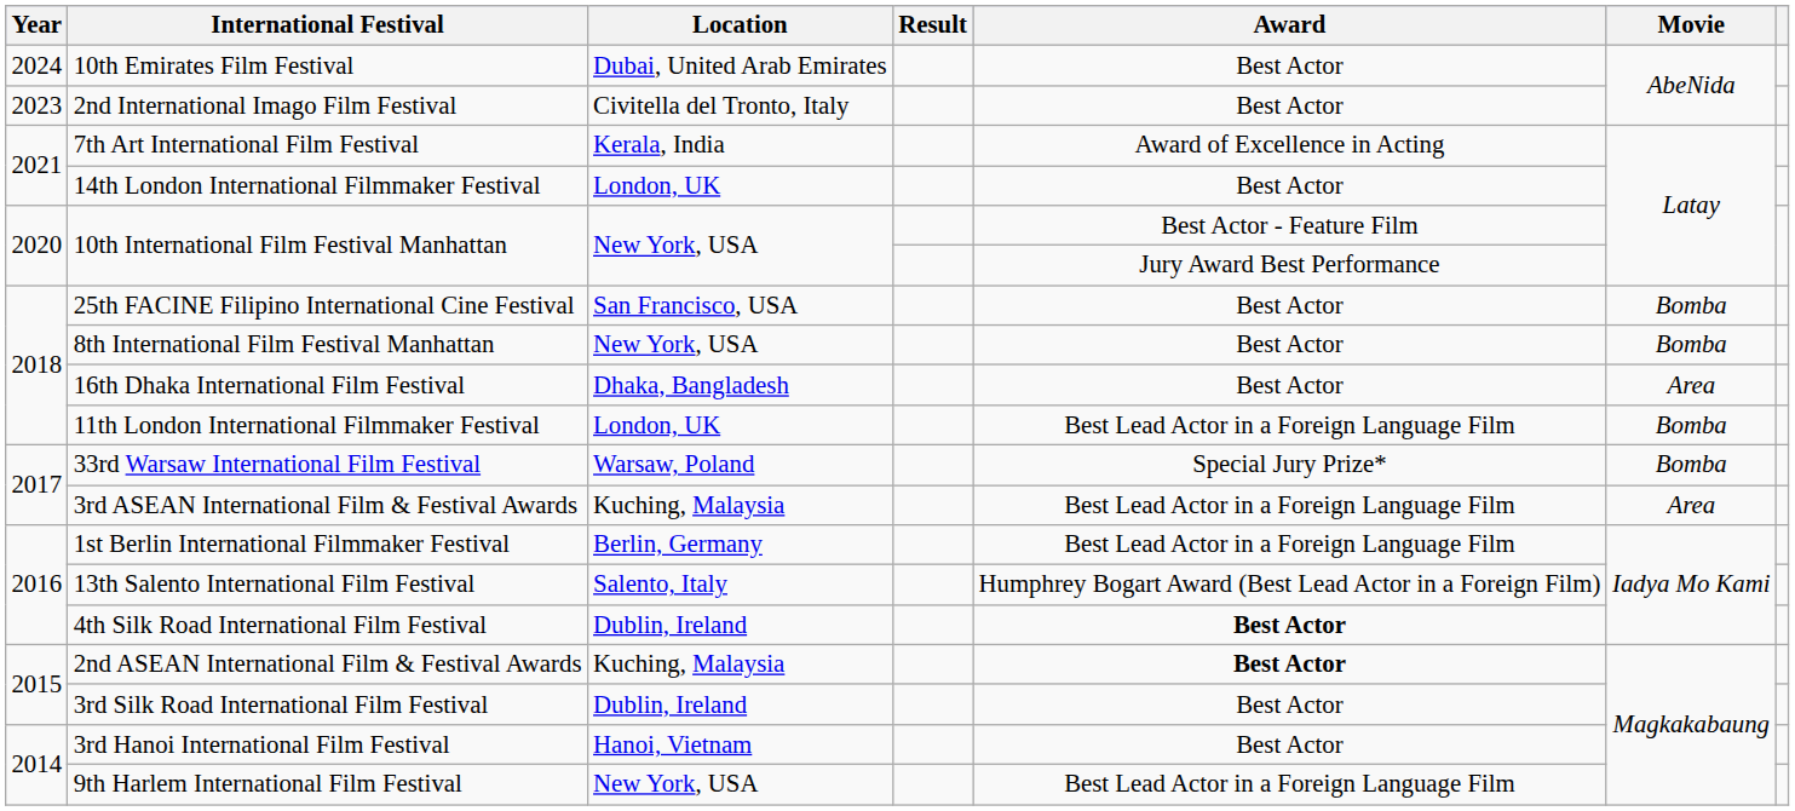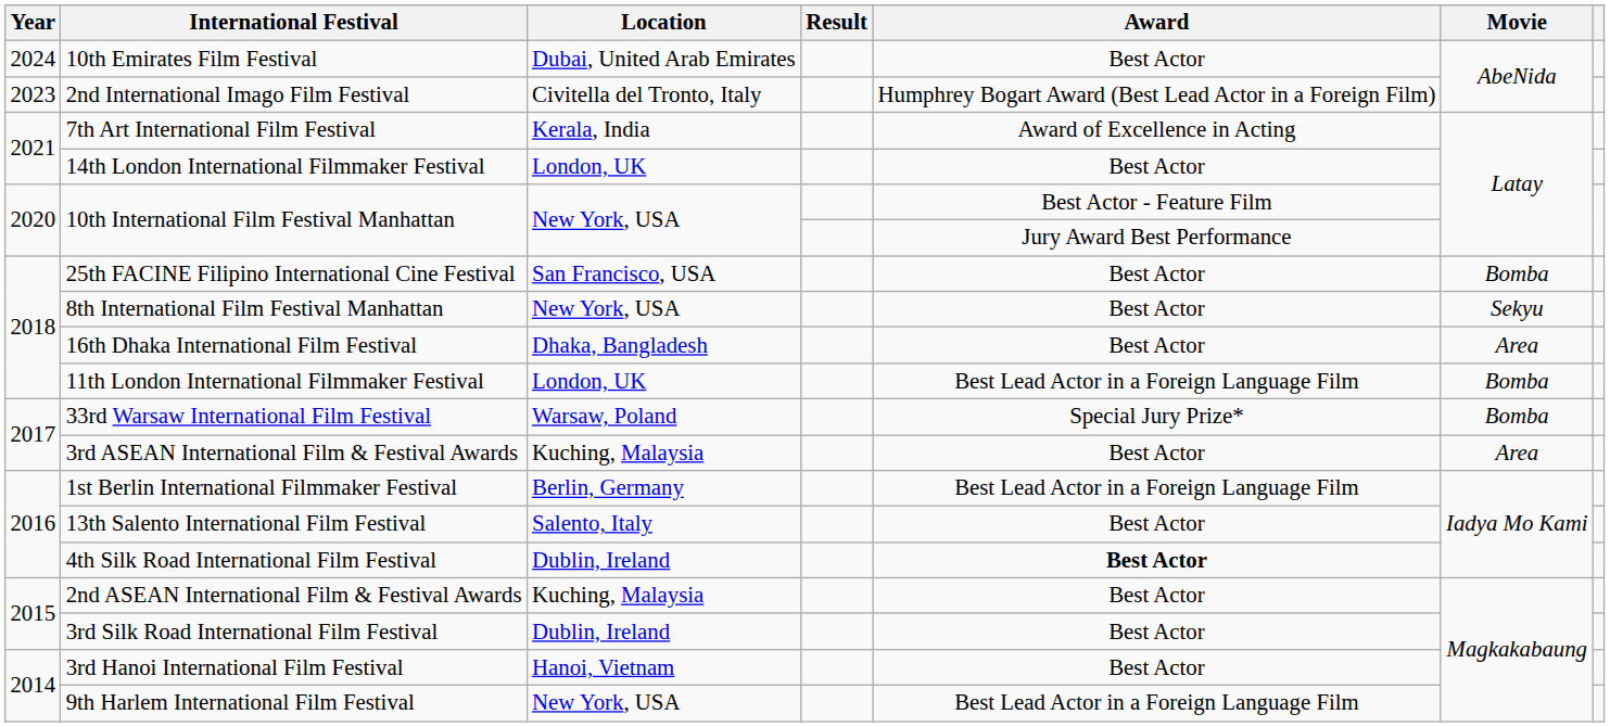 <table class="wikitable sortable">
 <tr style="background:#b0c4de; text-align:center;">
 <th>Year</th>
 <th>International Festival</th>
 <th>Location</th>
 <th>Result</th>
 <th>Award</th>
 <th>Movie</th>
 <th></th>
 </tr>
 <tr>
 <td align="center">2024</td>
 <td>10th Emirates Film Festival</td>
 <td><a href='#'>Dubai</a>, United Arab Emirates</td>
 <td></td>
 <td align="center">Best Actor</td>
 <td rowspan="2" align="center"><em>AbeNida</em></td>
 <td></td>
 </tr>
 <tr>
 <td align="center">2023</td>
 <td>2nd International Imago Film Festival</td>
 <td>Civitella del Tronto, Italy</td>
 <td></td>
-<td align="center">Best Actor</td>
+<td align="center">Humphrey Bogart Award (Best Lead Actor in a Foreign Film)</td>
 <td></td>
 </tr>
 <tr>
 <td rowspan="2" align="center">2021</td>
 <td>7th Art International Film Festival</td>
 <td><a href='#'>Kerala</a>, India</td>
 <td></td>
 <td align="center">Award of Excellence in Acting</td>
 <td rowspan="4" align="center"><em>Latay</em></td>
 <td></td>
 </tr>
 <tr>
 <td>14th London International Filmmaker Festival</td>
 <td><a href='#'>London, UK</a></td>
 <td></td>
 <td align="center">Best Actor</td>
 <td></td>
 </tr>
 <tr>
 <td rowspan="2" align="center">2020</td>
 <td rowspan="2">10th International Film Festival Manhattan</td>
 <td rowspan="2"><a href='#'>New York</a>, USA</td>
 <td></td>
 <td align="center">Best Actor - Feature Film</td>
 <td rowspan="2"></td>
 </tr>
 <tr>
 <td></td>
 <td align="center">Jury Award Best Performance</td>
 </tr>
 <tr>
 <td rowspan="4" align="center">2018</td>
 <td>25th FACINE Filipino International Cine Festival</td>
 <td><a href='#'>San Francisco</a>, USA</td>
 <td></td>
 <td align="center">Best Actor</td>
 <td align="center"><em>Bomba</em></td>
 <td></td>
 </tr>
 <tr>
 <td>8th International Film Festival Manhattan</td>
 <td><a href='#'>New York</a>, USA</td>
 <td></td>
 <td align="center">Best Actor</td>
-<td align="center"><em>Bomba</em></td>
+<td align="center"><em>Sekyu</em></td>
 <td></td>
 </tr>
 <tr>
 <td>16th Dhaka International Film Festival</td>
 <td><a href='#'>Dhaka, Bangladesh</a></td>
 <td></td>
 <td align="center">Best Actor</td>
 <td align="center"><em>Area</em></td>
 <td></td>
 </tr>
 <tr>
 <td>11th London International Filmmaker Festival</td>
 <td><a href='#'>London, UK</a></td>
 <td></td>
 <td align="center">Best Lead Actor in a Foreign Language Film</td>
 <td align="center"><em>Bomba</em></td>
 <td></td>
 </tr>
 <tr>
 <td rowspan="2" align="center">2017</td>
 <td>33rd <a href='#'>Warsaw International Film Festival</a></td>
 <td><a href='#'>Warsaw, Poland</a></td>
 <td></td>
 <td align="center">Special Jury Prize*</td>
 <td align="center"><em>Bomba</em></td>
 <td></td>
 </tr>
 <tr>
 <td>3rd ASEAN International Film & Festival Awards</td>
 <td>Kuching, <a href='#'>Malaysia</a></td>
 <td></td>
-<td align="center">Best Lead Actor in a Foreign Language Film</td>
+<td align="center">Best Actor</td>
 <td align="center"><em>Area</em></td>
 <td></td>
 </tr>
 <tr>
 <td rowspan="3" align="center">2016</td>
 <td>1st Berlin International Filmmaker Festival</td>
 <td><a href='#'>Berlin, Germany</a></td>
 <td></td>
 <td align="center">Best Lead Actor in a Foreign Language Film</td>
 <td rowspan="3" align="center"><em>Iadya Mo Kami</em></td>
 <td></td>
 </tr>
 <tr>
 <td>13th Salento International Film Festival</td>
 <td><a href='#'>Salento, Italy</a></td>
 <td></td>
-<td align="center">Humphrey Bogart Award (Best Lead Actor in a Foreign Film)</td>
+<td align="center">Best Actor</td>
 <td></td>
 </tr>
 <tr>
 <td>4th Silk Road International Film Festival</td>
 <td><a href='#'>Dublin, Ireland</a></td>
 <td></td>
 <td align="center"><strong>Best Actor</strong></td>
 <td></td>
 </tr>
 <tr>
 <td rowspan="2" align="center">2015</td>
 <td>2nd ASEAN International Film & Festival Awards</td>
 <td>Kuching, <a href='#'>Malaysia</a></td>
 <td></td>
-<td align="center"><strong>Best Actor</strong></td>
+<td align="center">Best Actor</td>
 <td rowspan="4" align="center"><em>Magkakabaung</em></td>
 <td></td>
 </tr>
 <tr>
 <td>3rd Silk Road International Film Festival</td>
 <td><a href='#'>Dublin, Ireland</a></td>
 <td></td>
 <td align="center">Best Actor</td>
 <td></td>
 </tr>
 <tr>
 <td rowspan="2" align="center">2014</td>
 <td>3rd Hanoi International Film Festival</td>
 <td><a href='#'>Hanoi, Vietnam</a></td>
 <td></td>
 <td align="center">Best Actor</td>
 <td></td>
 </tr>
 <tr>
 <td>9th Harlem International Film Festival</td>
 <td><a href='#'>New York</a>, USA</td>
 <td></td>
 <td align="center">Best Lead Actor in a Foreign Language Film</td>
 <td></td>
 </tr>
 </table>
